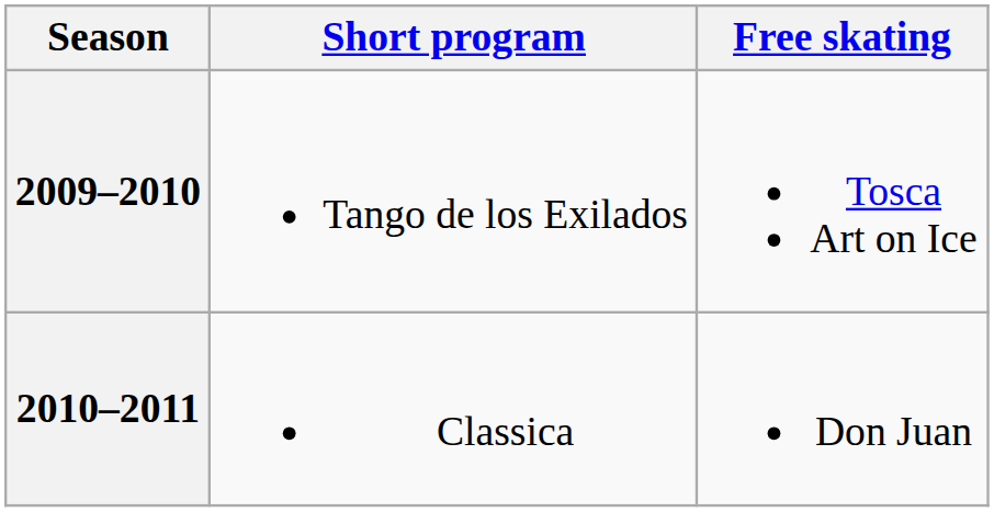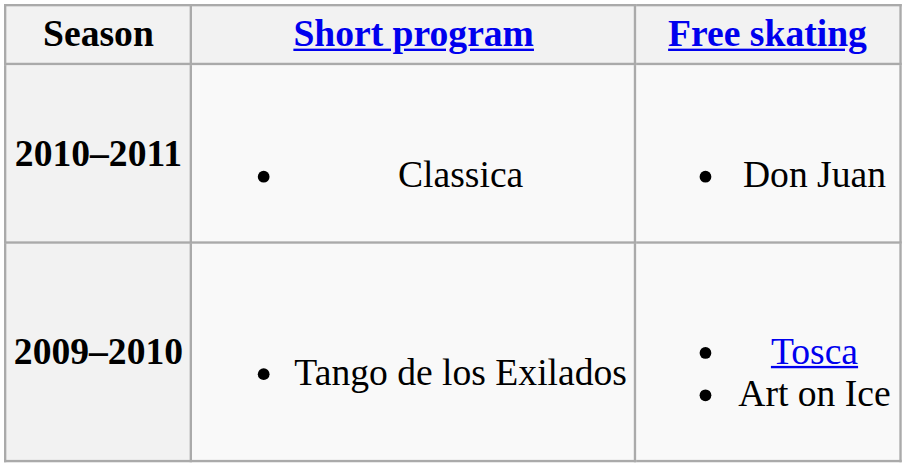 <table class=wikitable style=text-align:center>
 <tr>
 <th>Season</th>
 <th><a href='#'>Short program</a></th>
 <th><a href='#'>Free skating</a></th>
 </tr>
 <tr>
+<th>2010–2011 <br> </th>
+<td><br><ul><li>Classica <br></li></ul></td>
+<td><br><ul><li>Don Juan <br></li></ul></td>
+</tr>
+<tr>
 <th>2009–2010 <br> </th>
 <td><br><ul><li>Tango de los Exilados <br></li></ul></td>
 <td><br><ul><li><a href='#'>Tosca</a> <br></li><li>Art on Ice <br></li></ul></td>
 </tr>
-<tr>
-<th>2010–2011 <br> </th>
-<td><br><ul><li>Classica <br></li></ul></td>
-<td><br><ul><li>Don Juan <br></li></ul></td>
-</tr>
 </table>
